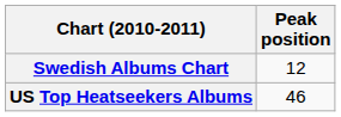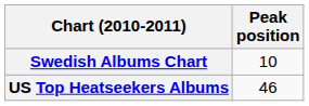 <table class="wikitable sortable plainrowheaders">
 <tr>
 <th scope="col">Chart (2010-2011)</th>
 <th scope="col">Peak<br>position</th>
 </tr>
 <tr>
 <th scope="row"><a href='#'>Swedish Albums Chart</a></th>
-<td style="text-align:center;">12</td>
+<td style="text-align:center;">10</td>
 </tr>
 <tr>
 <th scope="row">US <a href='#'>Top Heatseekers Albums</a></th>
 <td align="center">46</td>
 </tr>
 </table>
